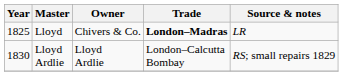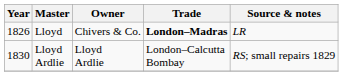 <table class="sortable wikitable">
 <tr>
 <th>Year</th>
 <th>Master</th>
 <th>Owner</th>
 <th>Trade</th>
 <th>Source & notes</th>
 </tr>
 <tr>
-<td>1825</td>
+<td>1826</td>
 <td>Lloyd</td>
 <td>Chivers & Co.</td>
 <td><strong>London–Madras</strong></td>
 <td><em>LR</em></td>
 </tr>
 <tr>
 <td>1830</td>
 <td>Lloyd<br>Ardlie</td>
 <td>Lloyd<br>Ardlie</td>
 <td>London–Calcutta<br>Bombay</td>
 <td><em>RS</em>; small repairs 1829</td>
 </tr>
 <tr>
 </tr>
 </table>
